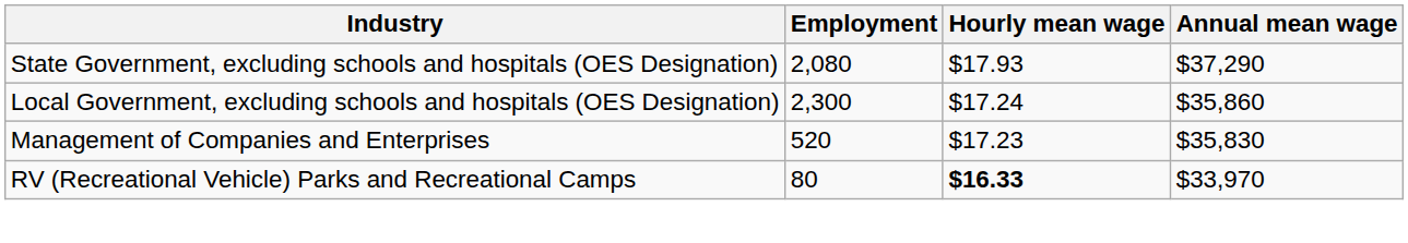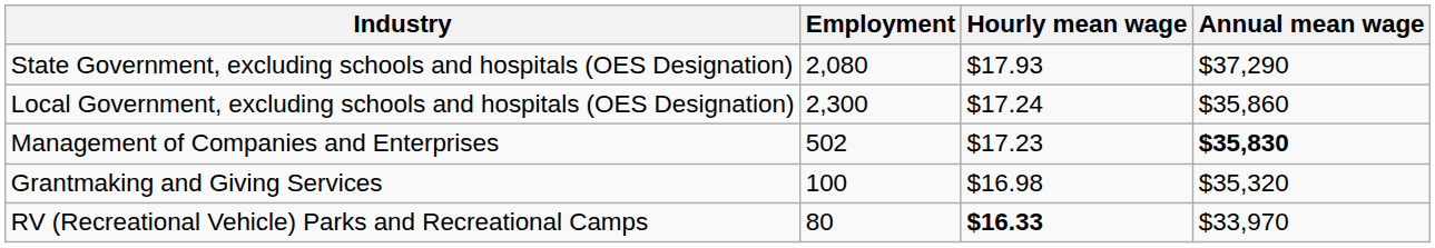 <table class="sortable wikitable">
 <tr>
 <th>Industry</th>
 <th>Employment</th>
 <th>Hourly mean wage</th>
 <th>Annual mean wage</th>
 </tr>
 <tr>
 <td>State Government, excluding schools and hospitals (OES Designation)</td>
 <td>2,080</td>
 <td>$17.93</td>
 <td>$37,290</td>
 </tr>
 <tr>
 <td>Local Government, excluding schools and hospitals (OES Designation)</td>
 <td>2,300</td>
 <td>$17.24</td>
 <td>$35,860</td>
 </tr>
 <tr>
 <td>Management of Companies and Enterprises</td>
-<td>520</td>
+<td>502</td>
 <td>$17.23</td>
-<td>$35,830</td>
+<td><strong>$35,830</strong></td>
+</tr>
+<tr>
+<td>Grantmaking and Giving Services</td>
+<td>100</td>
+<td>$16.98</td>
+<td>$35,320</td>
 </tr>
 <tr>
 <td>RV (Recreational Vehicle) Parks and Recreational Camps</td>
 <td>80</td>
 <td><strong>$16.33</strong></td>
 <td>$33,970</td>
 </tr>
 </table>
